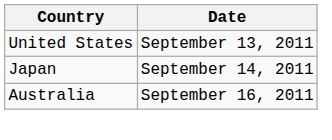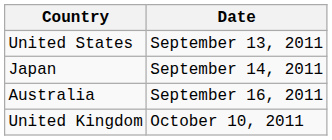 <table class="wikitable">
 <tr>
 <th>Country</th>
 <th>Date</th>
 </tr>
 <tr>
 <td>United States</td>
 <td>September 13, 2011</td>
 </tr>
 <tr>
 <td>Japan</td>
 <td>September 14, 2011</td>
 </tr>
 <tr>
 <td>Australia</td>
 <td>September 16, 2011</td>
 </tr>
+<tr>
+<td>United Kingdom</td>
+<td>October 10, 2011</td>
+</tr>
 </table>
